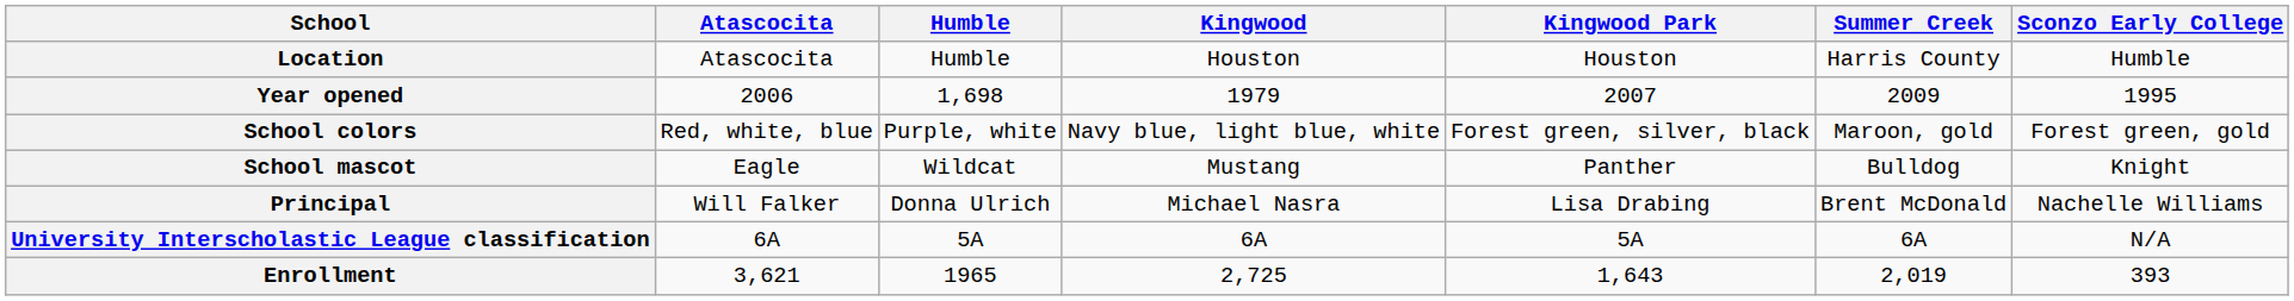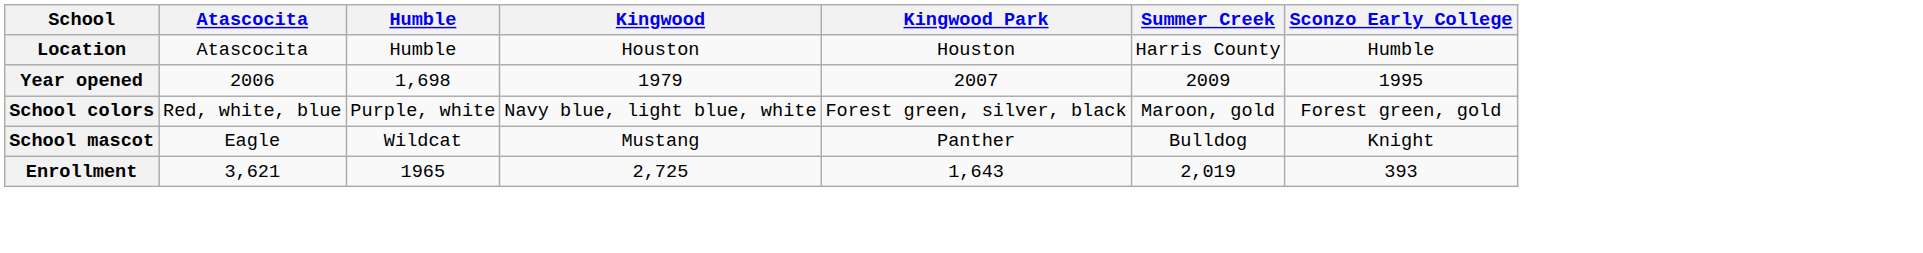 <table class="wikitable sortable" style="text-align: center">
 <tr>
 <th scope="col">School</th>
 <th scope="col"><a href='#'>Atascocita</a></th>
 <th scope="col"><a href='#'>Humble</a></th>
 <th scope="col"><a href='#'>Kingwood</a></th>
 <th scope="col"><a href='#'>Kingwood Park</a></th>
 <th scope="col"><a href='#'>Summer Creek</a></th>
 <th scope="col"><a href='#'>Sconzo Early College</a></th>
 </tr>
 <tr>
 <th scope="row">Location</th>
 <td>Atascocita</td>
 <td>Humble</td>
 <td>Houston</td>
 <td>Houston</td>
 <td>Harris County</td>
 <td>Humble</td>
 </tr>
 <tr>
 <th scope="row">Year opened</th>
 <td>2006</td>
 <td>1,698</td>
 <td>1979</td>
 <td>2007</td>
 <td>2009</td>
 <td>1995</td>
 </tr>
 <tr>
 <th scope="row">School colors</th>
 <td>Red, white, blue</td>
 <td>Purple, white</td>
 <td>Navy blue, light blue, white</td>
 <td>Forest green, silver, black</td>
 <td>Maroon, gold</td>
 <td>Forest green, gold</td>
 </tr>
 <tr>
 <th scope="row">School mascot</th>
 <td>Eagle</td>
 <td>Wildcat</td>
 <td>Mustang</td>
 <td>Panther</td>
 <td>Bulldog</td>
 <td>Knight</td>
 </tr>
 <tr>
-<th scope="row">Principal</th>
-<td>Will Falker</td>
-<td>Donna Ulrich</td>
-<td>Michael Nasra</td>
-<td>Lisa Drabing</td>
-<td>Brent McDonald</td>
-<td>Nachelle Williams</td>
-</tr>
-<tr>
-<th scope="row"><a href='#'>University Interscholastic League</a> classification</th>
-<td>6A</td>
-<td>5A</td>
-<td>6A</td>
-<td>5A</td>
-<td>6A</td>
-<td>N/A</td>
-</tr>
-<tr>
 <th scope="row">Enrollment</th>
 <td>3,621</td>
 <td>1965</td>
 <td>2,725</td>
 <td>1,643</td>
 <td>2,019</td>
 <td>393</td>
 </tr>
 </table>
